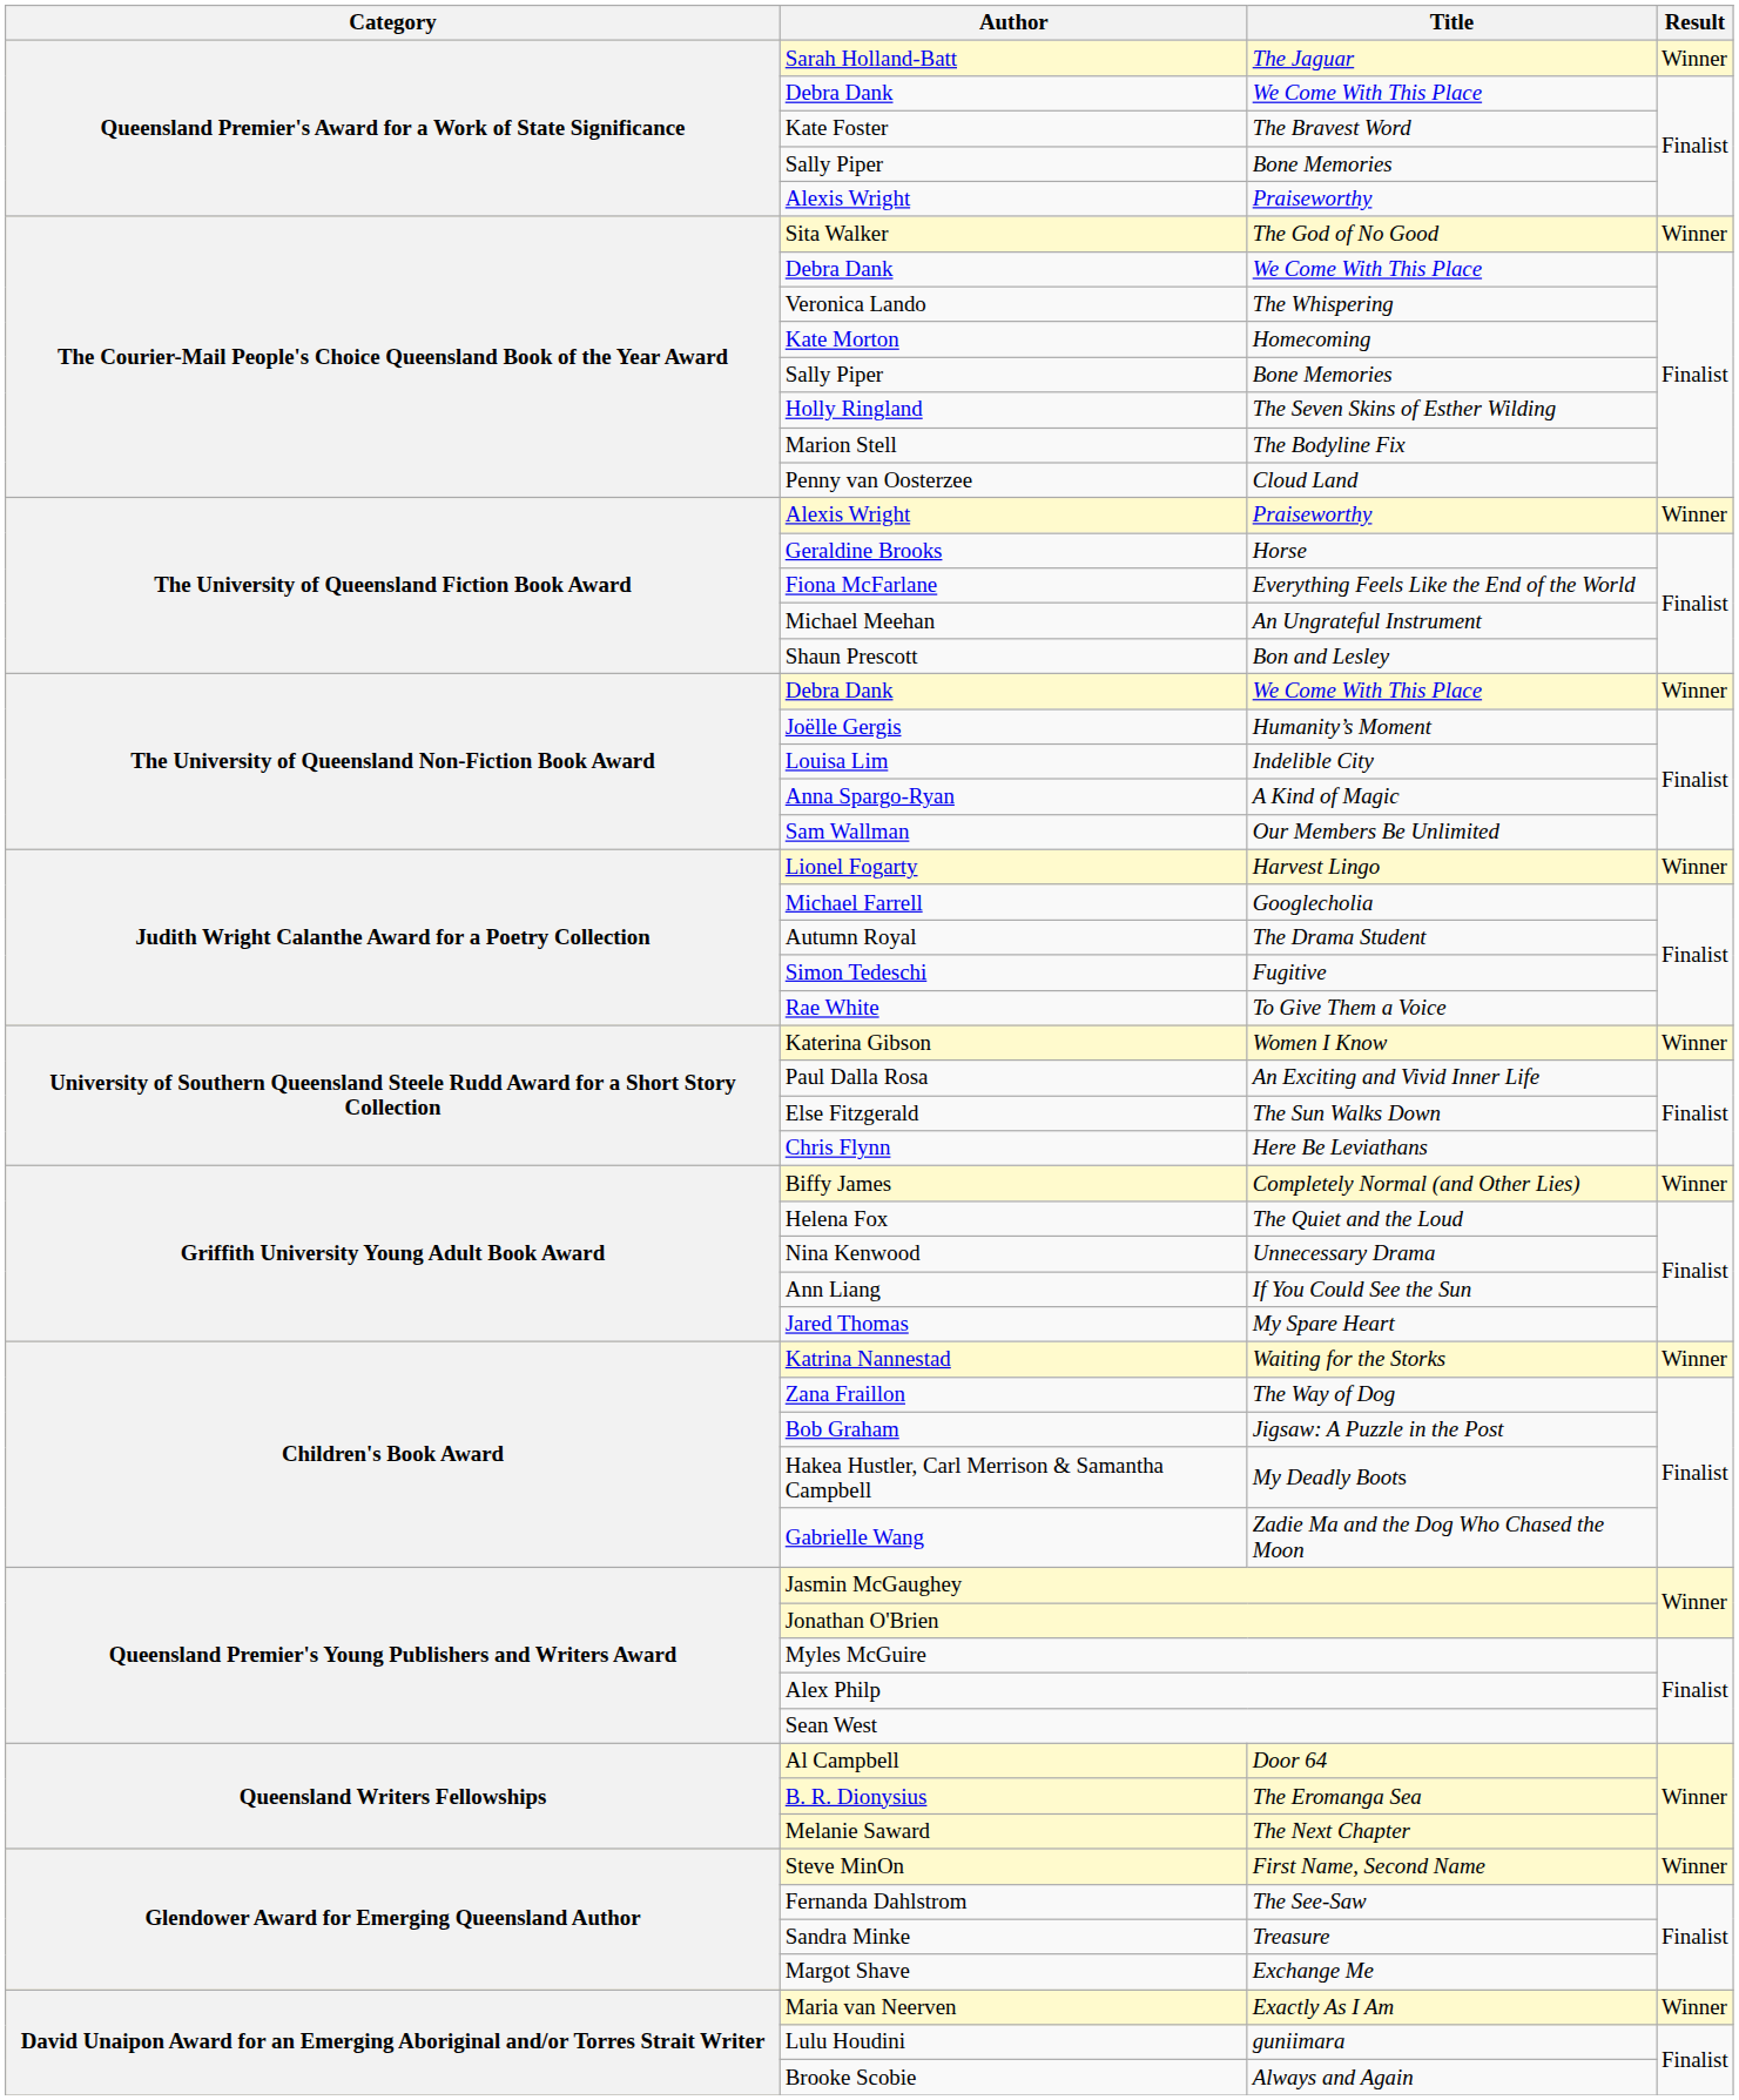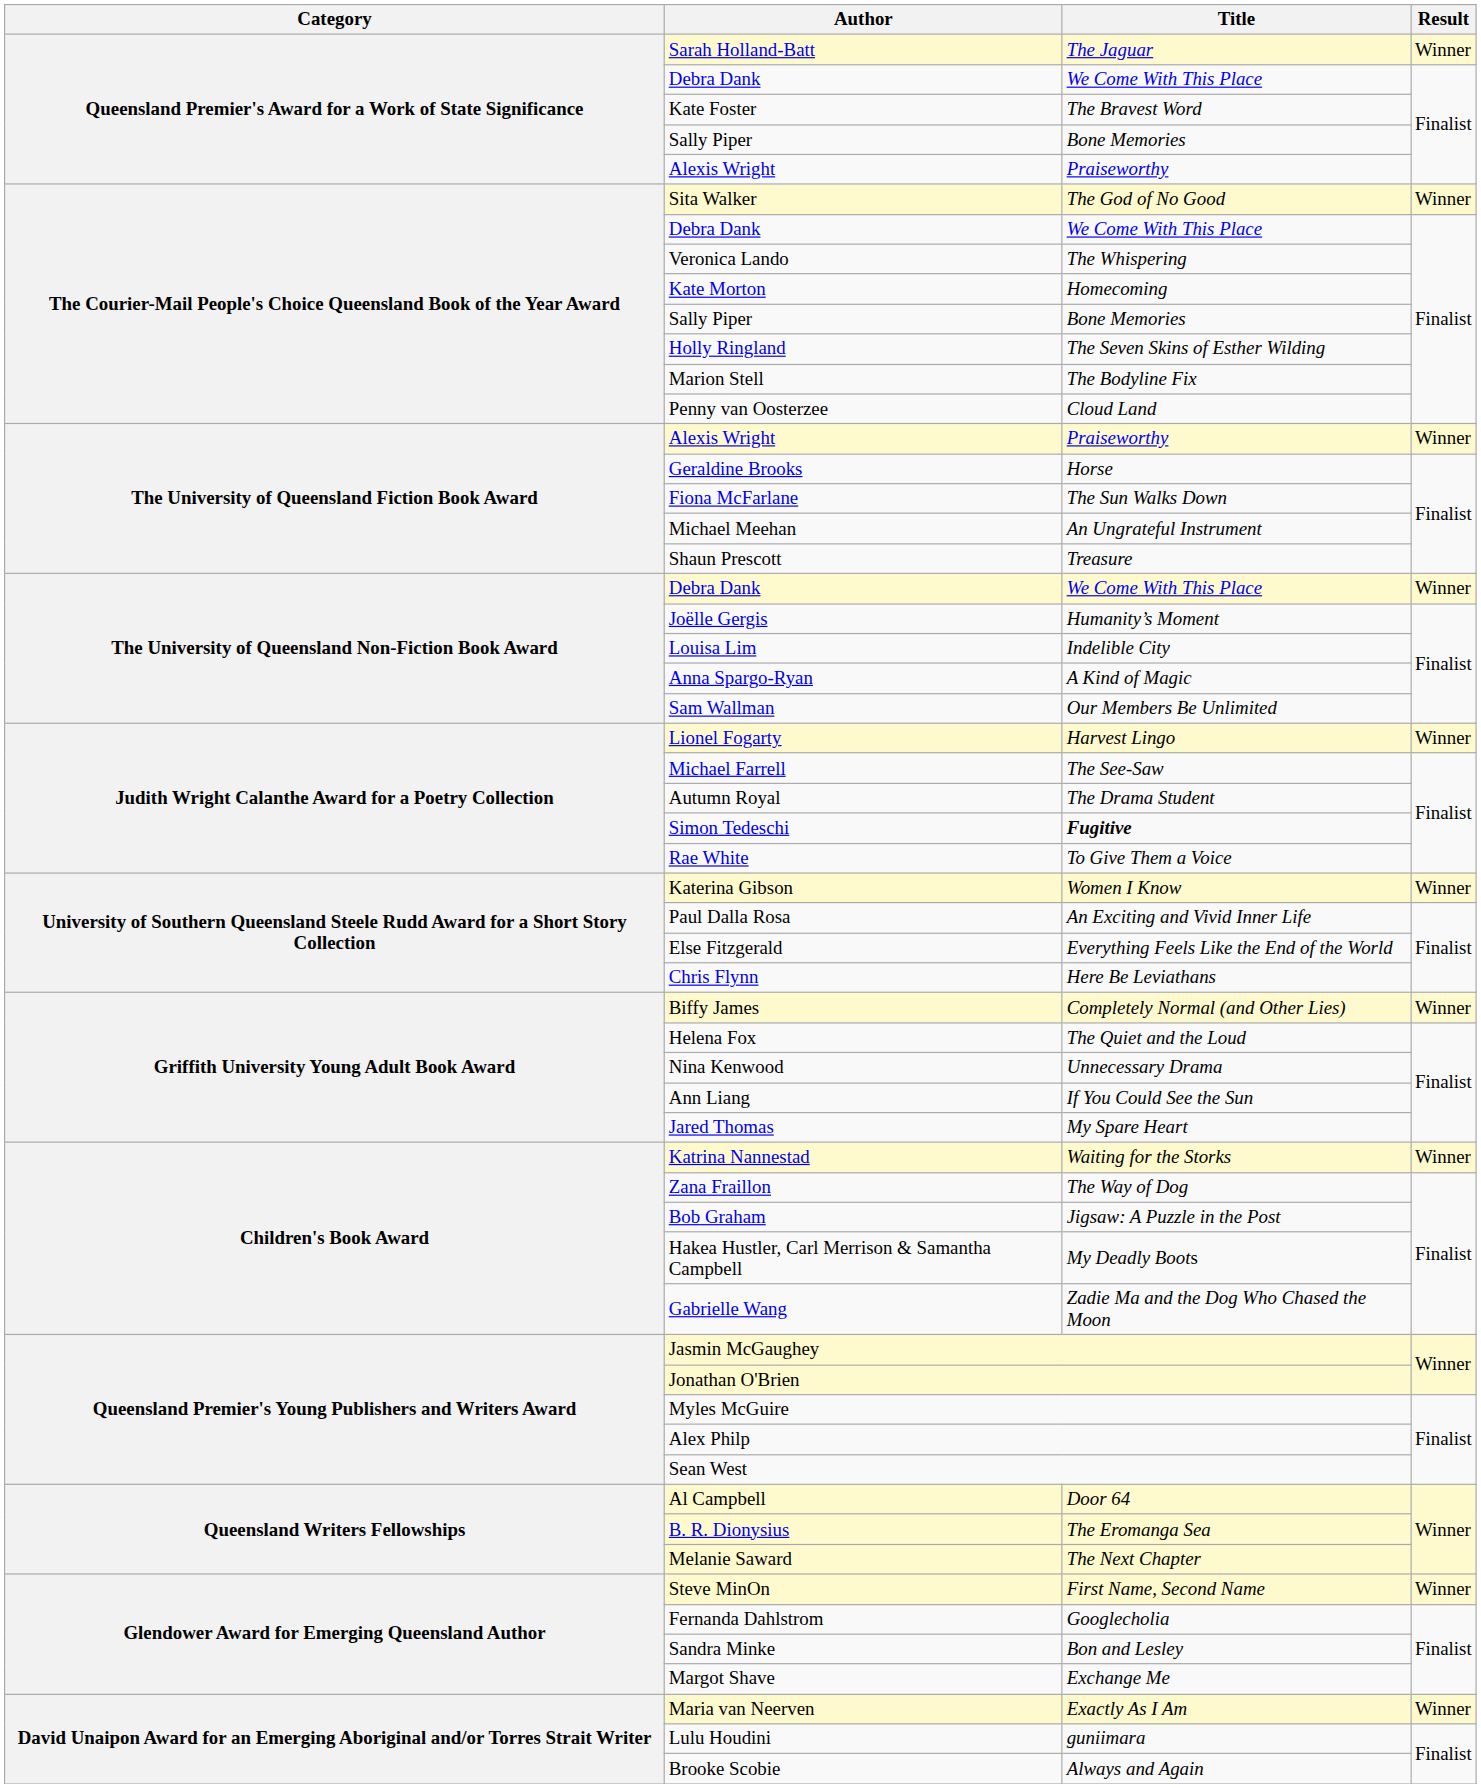 <table class="wikitable sortable">
 <tr>
 <th>Category</th>
 <th>Author</th>
 <th>Title</th>
 <th>Result</th>
 </tr>
 <tr style="background:LemonChiffon; color:black">
 <th rowspan="5">Queensland Premier's Award for a Work of State Significance</th>
 <td><a href='#'>Sarah Holland-Batt</a></td>
 <td><em><a href='#'>The Jaguar</a></em></td>
 <td>Winner</td>
 </tr>
 <tr>
 <td><a href='#'>Debra Dank</a></td>
 <td><em><a href='#'>We Come With This Place</a></em></td>
 <td rowspan="4">Finalist</td>
 </tr>
 <tr>
 <td>Kate Foster</td>
 <td><em>The Bravest Word</em></td>
 </tr>
 <tr>
 <td>Sally Piper</td>
 <td><em>Bone Memories</em></td>
 </tr>
 <tr>
 <td><a href='#'>Alexis Wright</a></td>
 <td><em><a href='#'>Praiseworthy</a></em></td>
 </tr>
 <tr style="background:LemonChiffon; color:black">
 <th rowspan="8">The Courier-Mail People's Choice Queensland Book of the Year Award</th>
 <td>Sita Walker</td>
 <td><em>The God of No Good</em></td>
 <td>Winner</td>
 </tr>
 <tr>
 <td><a href='#'>Debra Dank</a></td>
 <td><em><a href='#'>We Come With This Place</a></em></td>
 <td rowspan="7">Finalist</td>
 </tr>
 <tr>
 <td>Veronica Lando</td>
 <td><em>The Whispering</em></td>
 </tr>
 <tr>
 <td><a href='#'>Kate Morton</a></td>
 <td><em>Homecoming</em></td>
 </tr>
 <tr>
 <td>Sally Piper</td>
 <td><em>Bone Memories</em></td>
 </tr>
 <tr>
 <td><a href='#'>Holly Ringland</a></td>
 <td><em>The Seven Skins of Esther Wilding</em></td>
 </tr>
 <tr>
 <td>Marion Stell</td>
 <td><em>The Bodyline Fix</em></td>
 </tr>
 <tr>
 <td>Penny van Oosterzee</td>
 <td><em>Cloud Land</em></td>
 </tr>
 <tr style="background:LemonChiffon; color:black">
 <th rowspan="5">The University of Queensland Fiction Book Award</th>
 <td><a href='#'>Alexis Wright</a></td>
 <td><em><a href='#'>Praiseworthy</a></em></td>
 <td>Winner</td>
 </tr>
 <tr>
 <td><a href='#'>Geraldine Brooks</a></td>
 <td><em>Horse</em></td>
 <td rowspan="4">Finalist</td>
 </tr>
 <tr>
 <td><a href='#'>Fiona McFarlane</a></td>
-<td><em>Everything Feels Like the End of the World</em></td>
+<td><em>The Sun Walks Down</em></td>
 </tr>
 <tr>
 <td>Michael Meehan</td>
 <td><em>An Ungrateful Instrument</em></td>
 </tr>
 <tr>
 <td>Shaun Prescott</td>
-<td><em>Bon and Lesley</em></td>
+<td><em>Treasure</em></td>
 </tr>
 <tr style="background:LemonChiffon; color:black">
 <th rowspan="5">The University of Queensland Non-Fiction Book Award</th>
 <td><a href='#'>Debra Dank</a></td>
 <td><em><a href='#'>We Come With This Place</a></em></td>
 <td>Winner</td>
 </tr>
 <tr>
 <td><a href='#'>Joëlle Gergis</a></td>
 <td><em>Humanity’s Moment</em></td>
 <td rowspan="4">Finalist</td>
 </tr>
 <tr>
 <td><a href='#'>Louisa Lim</a></td>
 <td><em>Indelible City</em></td>
 </tr>
 <tr>
 <td><a href='#'>Anna Spargo-Ryan</a></td>
 <td><em>A Kind of Magic</em></td>
 </tr>
 <tr>
 <td><a href='#'>Sam Wallman</a></td>
 <td><em>Our Members Be Unlimited</em></td>
 </tr>
 <tr style="background:LemonChiffon; color:black">
 <th rowspan="5">Judith Wright Calanthe Award for a Poetry Collection</th>
 <td><a href='#'>Lionel Fogarty</a></td>
 <td><em>Harvest Lingo</em></td>
 <td>Winner</td>
 </tr>
 <tr>
 <td><a href='#'>Michael Farrell</a></td>
-<td><em>Googlecholia</em></td>
+<td><em>The See-Saw</em></td>
 <td rowspan="4">Finalist</td>
 </tr>
 <tr>
 <td>Autumn Royal</td>
 <td><em>The Drama Student</em></td>
 </tr>
 <tr>
 <td><a href='#'>Simon Tedeschi</a></td>
-<td><em>Fugitive</em></td>
+<td><strong><em>Fugitive</em></strong></td>
 </tr>
 <tr>
 <td><a href='#'>Rae White</a></td>
 <td><em>To Give Them a Voice</em></td>
 </tr>
 <tr style="background:LemonChiffon; color:black">
 <th rowspan="4">University of Southern Queensland Steele Rudd Award for a Short Story Collection</th>
 <td>Katerina Gibson</td>
 <td><em>Women I Know</em></td>
 <td>Winner</td>
 </tr>
 <tr>
 <td>Paul Dalla Rosa</td>
 <td><em>An Exciting and Vivid Inner Life</em></td>
 <td rowspan="3">Finalist</td>
 </tr>
 <tr>
 <td>Else Fitzgerald</td>
-<td><em>The Sun Walks Down</em></td>
+<td><em>Everything Feels Like the End of the World</em></td>
 </tr>
 <tr>
 <td><a href='#'>Chris Flynn</a></td>
 <td><em>Here Be Leviathans</em></td>
 </tr>
 <tr style="background:LemonChiffon; color:black">
 <th rowspan="5">Griffith University Young Adult Book Award</th>
 <td>Biffy James</td>
 <td><em>Completely Normal (and Other Lies)</em></td>
 <td>Winner</td>
 </tr>
 <tr>
 <td>Helena Fox</td>
 <td><em>The Quiet and the Loud</em></td>
 <td rowspan="4">Finalist</td>
 </tr>
 <tr>
 <td>Nina Kenwood</td>
 <td><em>Unnecessary Drama</em></td>
 </tr>
 <tr>
 <td>Ann Liang</td>
 <td><em>If You Could See the Sun</em></td>
 </tr>
 <tr>
 <td><a href='#'>Jared Thomas</a></td>
 <td><em>My Spare Heart</em></td>
 </tr>
 <tr style="background:LemonChiffon; color:black">
 <th rowspan="5">Children's Book Award</th>
 <td><a href='#'>Katrina Nannestad</a></td>
 <td><em>Waiting for the Storks</em></td>
 <td>Winner</td>
 </tr>
 <tr>
 <td><a href='#'>Zana Fraillon</a></td>
 <td><em>The Way of Dog</em></td>
 <td rowspan="4">Finalist</td>
 </tr>
 <tr>
 <td><a href='#'>Bob Graham</a></td>
 <td><em>Jigsaw: A Puzzle in the Post</em></td>
 </tr>
 <tr>
 <td>Hakea Hustler, Carl Merrison & Samantha Campbell</td>
 <td><em>My Deadly Boot</em>s</td>
 </tr>
 <tr>
 <td><a href='#'>Gabrielle Wang</a></td>
 <td><em>Zadie Ma and the Dog Who Chased the Moon</em></td>
 </tr>
 <tr style="background:LemonChiffon; color:black">
 <th rowspan="5">Queensland Premier's Young Publishers and Writers Award</th>
 <td colspan="2">Jasmin McGaughey</td>
 <td rowspan="2">Winner</td>
 </tr>
 <tr style="background:LemonChiffon; color:black">
 <td colspan="2">Jonathan O'Brien</td>
 </tr>
 <tr>
 <td colspan="2">Myles McGuire</td>
 <td rowspan="3">Finalist</td>
 </tr>
 <tr>
 <td colspan="2">Alex Philp</td>
 </tr>
 <tr>
 <td colspan="2">Sean West</td>
 </tr>
 <tr style="background:LemonChiffon; color:black">
 <th rowspan="3">Queensland Writers Fellowships</th>
 <td>Al Campbell</td>
 <td><em>Door 64</em></td>
 <td rowspan="3">Winner</td>
 </tr>
 <tr style="background:LemonChiffon; color:black">
 <td><a href='#'>B. R. Dionysius</a></td>
 <td><em>The Eromanga Sea</em></td>
 </tr>
 <tr style="background:LemonChiffon; color:black">
 <td>Melanie Saward</td>
 <td><em>The Next Chapter</em></td>
 </tr>
 <tr style="background:LemonChiffon; color:black">
 <th rowspan="4">Glendower Award for Emerging Queensland Author</th>
 <td>Steve MinOn</td>
 <td><em>First Name, Second Name</em></td>
 <td>Winner</td>
 </tr>
 <tr>
 <td>Fernanda Dahlstrom</td>
-<td><em>The See-Saw</em></td>
+<td><em>Googlecholia</em></td>
 <td rowspan="3">Finalist</td>
 </tr>
 <tr>
 <td>Sandra Minke</td>
-<td><em>Treasure</em></td>
+<td><em>Bon and Lesley</em></td>
 </tr>
 <tr>
 <td>Margot Shave</td>
 <td><em>Exchange Me</em></td>
 </tr>
 <tr style="background:LemonChiffon; color:black">
 <th rowspan="3">David Unaipon Award for an Emerging Aboriginal and/or Torres Strait Writer</th>
 <td>Maria van Neerven</td>
 <td><em>Exactly As I Am</em></td>
 <td>Winner</td>
 </tr>
 <tr>
 <td>Lulu Houdini</td>
 <td><em>guniimara</em></td>
 <td rowspan="2">Finalist</td>
 </tr>
 <tr>
 <td>Brooke Scobie  </td>
 <td><em>Always and Again</em></td>
 </tr>
 </table>
